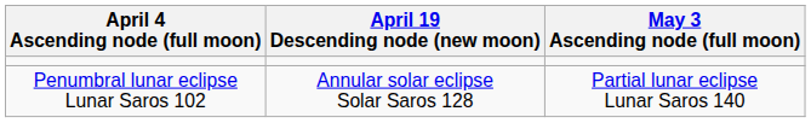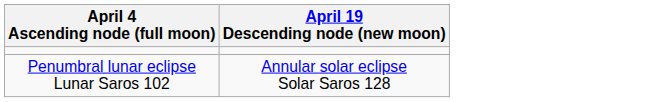 <table class="wikitable">
 <tr>
 <th>April 4<br>Ascending node (full moon)</th>
 <th><a href='#'>April 19</a><br>Descending node (new moon)<br></th>
-<th><a href='#'>May 3</a><br>Ascending node (full moon)</th>
 </tr>
 <tr>
-<td></td>
 <td></td>
 <td></td>
 </tr>
 <tr align=center>
 <td><a href='#'>Penumbral lunar eclipse</a><br>Lunar Saros 102</td>
 <td><a href='#'>Annular solar eclipse</a><br>Solar Saros 128</td>
-<td><a href='#'>Partial lunar eclipse</a><br>Lunar Saros 140</td>
 </tr>
 </table>
